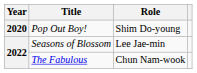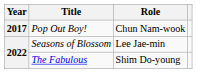 <table class="wikitable sortable plainrowheaders">
 <tr>
 <th scope="col">Year</th>
 <th scope="col">Title</th>
 <th scope="col">Role</th>
 <th scope="col" class="unsortable"></th>
 </tr>
 <tr>
-<th scope="row">2020</th>
+<th scope="row">2017</th>
 <td><em>Pop Out Boy!</em></td>
-<td>Shim Do-young</td>
+<td>Chun Nam-wook</td>
 <td></td>
 </tr>
 <tr>
 <th scope="row" rowspan=2>2022</th>
 <td><em>Seasons of Blossom</em></td>
 <td>Lee Jae-min</td>
 <td style="text-align:center"></td>
 </tr>
 <tr>
 <td><em><a href='#'>The Fabulous</a></em></td>
-<td>Chun Nam-wook</td>
+<td>Shim Do-young</td>
 <td style="text-align:center"></td>
 </tr>
 </table>
